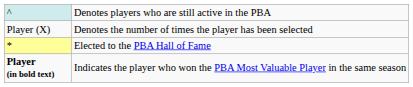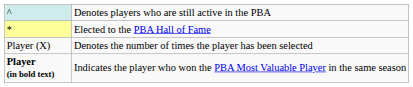 <table class="wikitable">
 <tr>
 <td style="background-color:#CFECEC; border:1px solid #aaaaaa; width:6em">^</td>
 <td>Denotes players who are still active in the PBA</td>
 </tr>
 <tr>
+<td style="background-color:#FFFF99; border:1px solid #aaaaaa; width:6em">*</td>
+<td>Elected to the <a href='#'>PBA Hall of Fame</a></td>
+</tr>
+<tr>
 <td>Player (X)</td>
 <td>Denotes the number of times the player has been selected</td>
-</tr>
-<tr>
-<td style="background-color:#FFFF99; border:1px solid #aaaaaa; width:6em">*</td>
-<td>Elected to the <a href='#'>PBA Hall of Fame</a></td>
 </tr>
 <tr>
 <td><strong>Player<br><small>(in bold text)</small></strong></td>
 <td>Indicates the player who won the <a href='#'>PBA Most Valuable Player</a> in the same season</td>
 </tr>
 </table>
